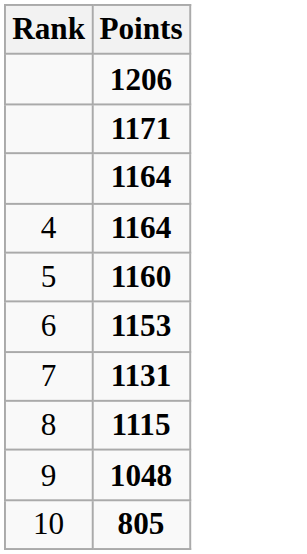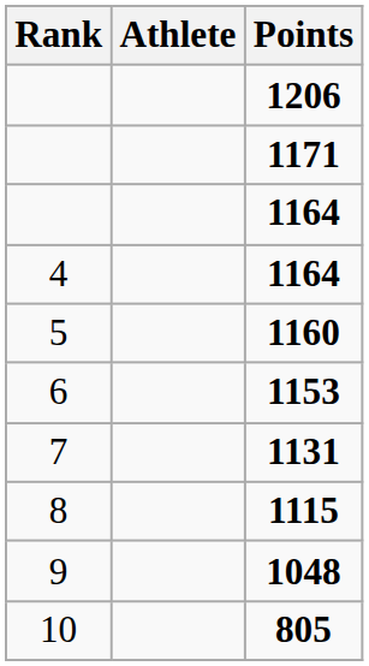 <table class=wikitable style="text-align:center;">
 <tr>
 <th>Rank</th>
+<th>Athlete</th>
 <th>Points</th>
 </tr>
 <tr>
 <td></td>
+<td align=left></td>
 <td><strong>1206</strong></td>
 </tr>
 <tr>
 <td></td>
+<td align=left></td>
 <td><strong>1171</strong></td>
 </tr>
 <tr>
 <td></td>
+<td align=left></td>
 <td><strong>1164</strong></td>
 </tr>
 <tr>
 <td>4</td>
+<td align=left></td>
 <td><strong>1164</strong></td>
 </tr>
 <tr>
 <td>5</td>
+<td align=left></td>
 <td><strong>1160</strong></td>
 </tr>
 <tr>
 <td>6</td>
+<td align=left></td>
 <td><strong>1153</strong></td>
 </tr>
 <tr>
 <td>7</td>
+<td align=left></td>
 <td><strong>1131</strong></td>
 </tr>
 <tr>
 <td>8</td>
+<td align=left></td>
 <td><strong>1115</strong></td>
 </tr>
 <tr>
 <td>9</td>
+<td align=left></td>
 <td><strong>1048</strong></td>
 </tr>
 <tr>
 <td>10</td>
+<td align=left></td>
 <td><strong>805</strong></td>
 </tr>
 </table>
